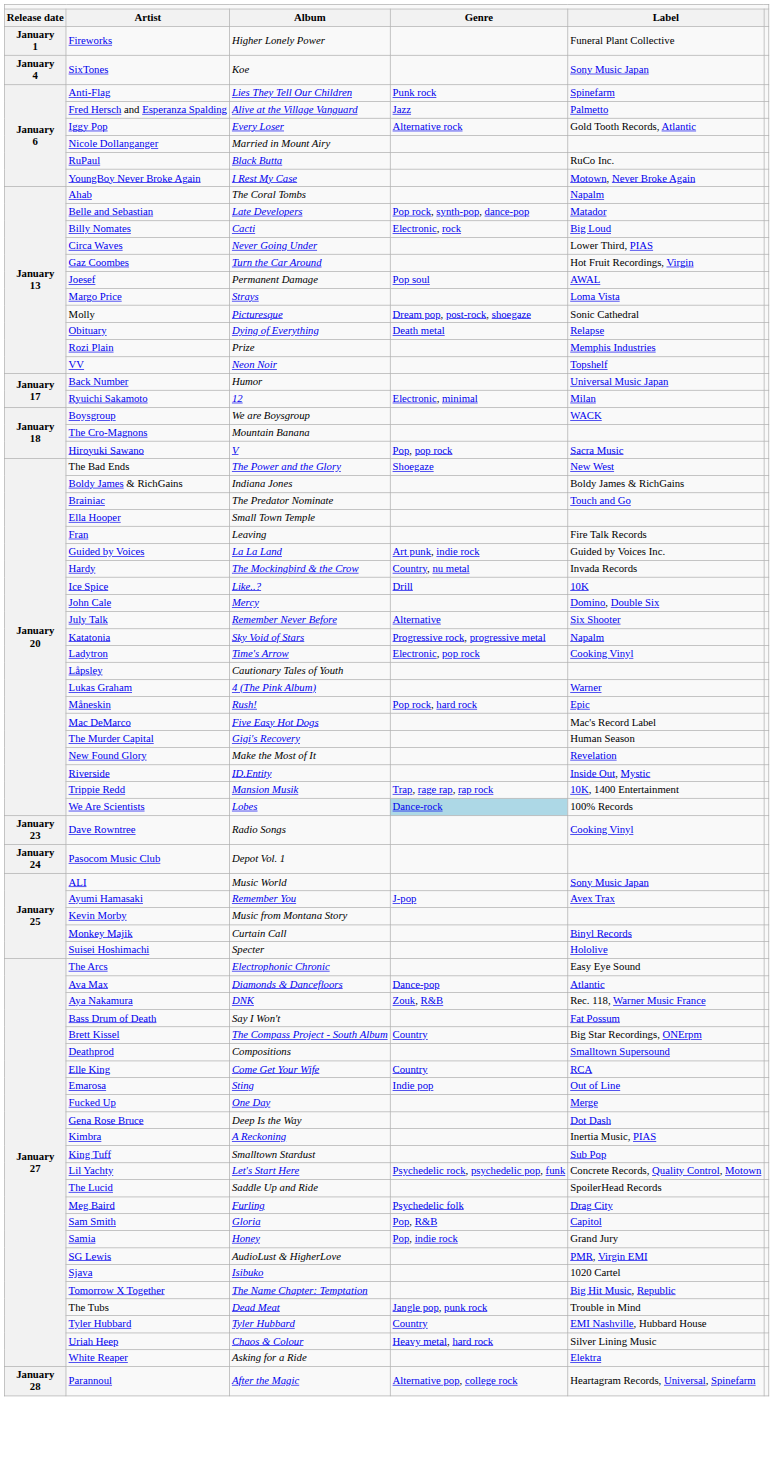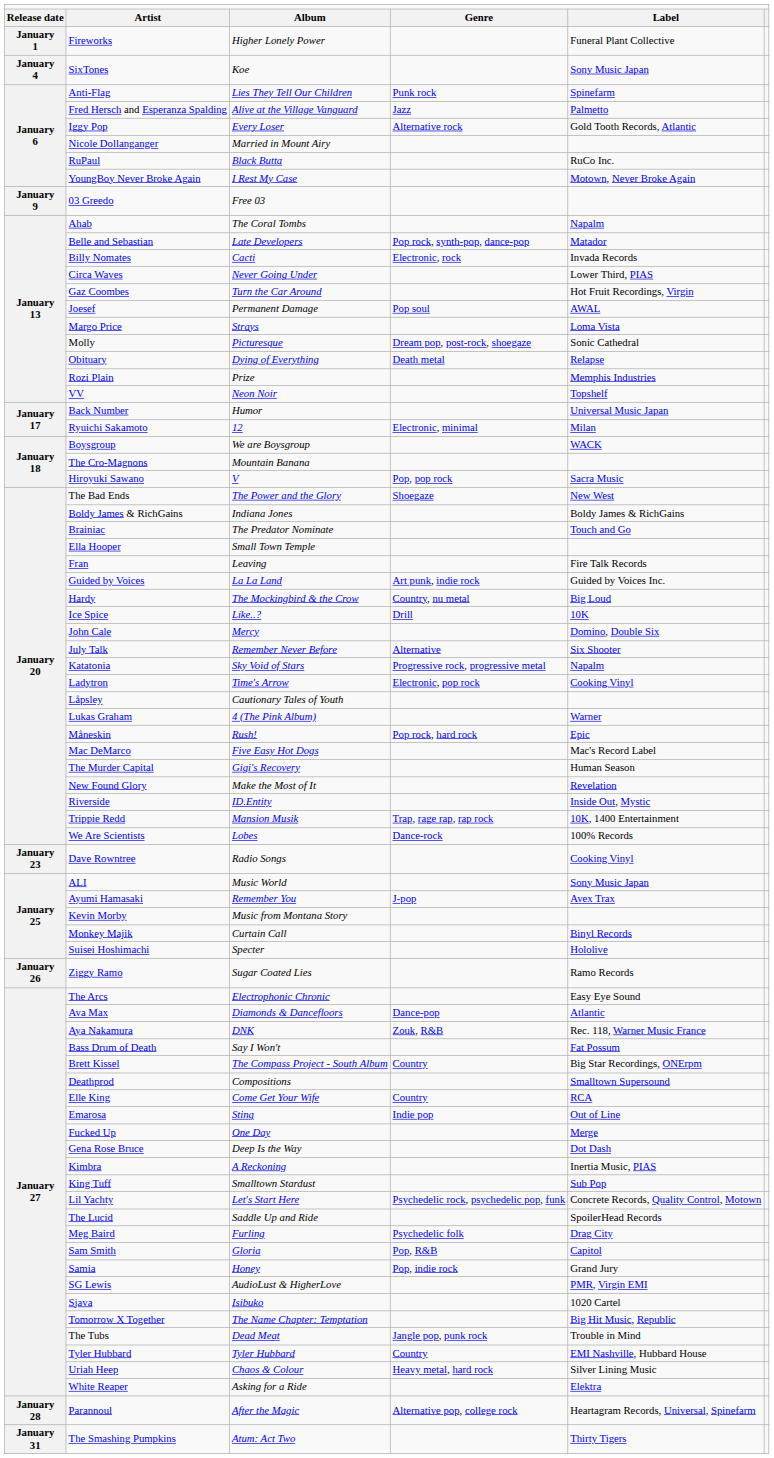 <table class="wikitable plainrowheaders">
 <tr>
 <td colspan="6" style="text-align:center;"></td>
 </tr>
 <tr>
 <th scope="col">Release date</th>
 <th scope="col">Artist</th>
 <th scope="col">Album</th>
 <th scope="col">Genre</th>
 <th scope="col">Label</th>
 <th scope="col"></th>
 </tr>
 <tr>
 <th scope="row" style="text-align:center;">January<br>1</th>
 <td><a href='#'>Fireworks</a></td>
 <td><em>Higher Lonely Power</em></td>
 <td></td>
 <td>Funeral Plant Collective</td>
 <td></td>
 </tr>
 <tr>
 <th scope="row" style="text-align:center;">January<br>4</th>
 <td><a href='#'>SixTones</a></td>
 <td><em>Koe</em></td>
 <td></td>
 <td><a href='#'>Sony Music Japan</a></td>
 <td></td>
 </tr>
 <tr>
 <th scope="row" rowspan="6" style="text-align:center;">January<br>6</th>
 <td><a href='#'>Anti-Flag</a></td>
 <td><em><a href='#'>Lies They Tell Our Children</a></em></td>
 <td><a href='#'>Punk rock</a></td>
 <td><a href='#'>Spinefarm</a></td>
 <td></td>
 </tr>
 <tr>
 <td><a href='#'>Fred Hersch</a> and <a href='#'>Esperanza Spalding</a></td>
 <td><em><a href='#'>Alive at the Village Vanguard</a></em></td>
 <td><a href='#'>Jazz</a></td>
 <td><a href='#'>Palmetto</a></td>
 <td></td>
 </tr>
 <tr>
 <td><a href='#'>Iggy Pop</a></td>
 <td><em><a href='#'>Every Loser</a></em></td>
 <td><a href='#'>Alternative rock</a></td>
 <td>Gold Tooth Records, <a href='#'>Atlantic</a></td>
 <td></td>
 </tr>
 <tr>
 <td><a href='#'>Nicole Dollanganger</a></td>
 <td><em>Married in Mount Airy</em></td>
 <td></td>
 <td></td>
 <td></td>
 </tr>
 <tr>
 <td><a href='#'>RuPaul</a></td>
 <td><em><a href='#'>Black Butta</a></em></td>
 <td></td>
 <td>RuCo Inc.</td>
 <td></td>
 </tr>
 <tr>
 <td><a href='#'>YoungBoy Never Broke Again</a></td>
 <td><em><a href='#'>I Rest My Case</a></em></td>
 <td></td>
 <td><a href='#'>Motown</a>, <a href='#'>Never Broke Again</a></td>
 <td></td>
 </tr>
 <tr>
+<th scope="row" style="text-align:center;">January<br>9</th>
+<td><a href='#'>03 Greedo</a></td>
+<td><em>Free 03</em></td>
+<td></td>
+<td></td>
+<td></td>
+</tr>
+<tr>
 <th scope="row" rowspan="11" style="text-align:center;">January<br>13</th>
 <td><a href='#'>Ahab</a></td>
 <td><em>The Coral Tombs</em></td>
 <td></td>
 <td><a href='#'>Napalm</a></td>
 <td></td>
 </tr>
 <tr>
 <td><a href='#'>Belle and Sebastian</a></td>
 <td><em><a href='#'>Late Developers</a></em></td>
 <td><a href='#'>Pop rock</a>, <a href='#'>synth-pop</a>, <a href='#'>dance-pop</a></td>
 <td><a href='#'>Matador</a></td>
 <td></td>
 </tr>
 <tr>
 <td><a href='#'>Billy Nomates</a></td>
 <td><em><a href='#'>Cacti</a></em></td>
 <td><a href='#'>Electronic</a>, <a href='#'>rock</a></td>
-<td><a href='#'>Big Loud</a></td>
+<td>Invada Records</td>
 <td></td>
 </tr>
 <tr>
 <td><a href='#'>Circa Waves</a></td>
 <td><em><a href='#'>Never Going Under</a></em></td>
 <td></td>
 <td>Lower Third, <a href='#'>PIAS</a></td>
 <td></td>
 </tr>
 <tr>
 <td><a href='#'>Gaz Coombes</a></td>
 <td><em><a href='#'>Turn the Car Around</a></em></td>
 <td></td>
 <td>Hot Fruit Recordings, <a href='#'>Virgin</a></td>
 <td></td>
 </tr>
 <tr>
 <td><a href='#'>Joesef</a></td>
 <td><em>Permanent Damage</em></td>
 <td><a href='#'>Pop soul</a></td>
 <td><a href='#'>AWAL</a></td>
 <td></td>
 </tr>
 <tr>
 <td><a href='#'>Margo Price</a></td>
 <td><em><a href='#'>Strays</a></em></td>
 <td></td>
 <td><a href='#'>Loma Vista</a></td>
 <td></td>
 </tr>
 <tr>
 <td>Molly</td>
 <td><em><a href='#'>Picturesque</a></em></td>
 <td><a href='#'>Dream pop</a>, <a href='#'>post-rock</a>, <a href='#'>shoegaze</a></td>
 <td>Sonic Cathedral</td>
 <td></td>
 </tr>
 <tr>
 <td><a href='#'>Obituary</a></td>
 <td><em><a href='#'>Dying of Everything</a></em></td>
 <td><a href='#'>Death metal</a></td>
 <td><a href='#'>Relapse</a></td>
 <td></td>
 </tr>
 <tr>
 <td><a href='#'>Rozi Plain</a></td>
 <td><em>Prize</em></td>
 <td></td>
 <td><a href='#'>Memphis Industries</a></td>
 <td></td>
 </tr>
 <tr>
 <td><a href='#'>VV</a></td>
 <td><em><a href='#'>Neon Noir</a></em></td>
 <td></td>
 <td><a href='#'>Topshelf</a></td>
 <td></td>
 </tr>
 <tr>
 <th scope="row" rowspan="2" style="text-align:center;">January<br>17</th>
 <td><a href='#'>Back Number</a></td>
 <td><em>Humor</em></td>
 <td></td>
 <td><a href='#'>Universal Music Japan</a></td>
 <td></td>
 </tr>
 <tr>
 <td><a href='#'>Ryuichi Sakamoto</a></td>
 <td><em><a href='#'>12</a></em></td>
 <td><a href='#'>Electronic</a>, <a href='#'>minimal</a></td>
 <td><a href='#'>Milan</a></td>
 <td></td>
 </tr>
 <tr>
 <th scope="row" rowspan="3" style="text-align:center;">January<br>18</th>
 <td><a href='#'>Boysgroup</a></td>
 <td><em>We are Boysgroup</em></td>
 <td></td>
 <td><a href='#'>WACK</a></td>
 <td></td>
 </tr>
 <tr>
 <td><a href='#'>The Cro-Magnons</a></td>
 <td><em>Mountain Banana</em></td>
 <td></td>
 <td></td>
 <td></td>
 </tr>
 <tr>
 <td><a href='#'>Hiroyuki Sawano</a></td>
 <td><em><a href='#'>V</a></em></td>
 <td><a href='#'>Pop</a>, <a href='#'>pop rock</a></td>
 <td><a href='#'>Sacra Music</a></td>
 <td></td>
 </tr>
 <tr>
 <th scope="row" rowspan="21" style="text-align:center;">January<br>20</th>
 <td>The Bad Ends</td>
 <td><em><a href='#'>The Power and the Glory</a></em></td>
 <td><a href='#'>Shoegaze</a></td>
 <td><a href='#'>New West</a></td>
 <td></td>
 </tr>
 <tr>
 <td><a href='#'>Boldy James</a> & RichGains</td>
 <td><em>Indiana Jones</em></td>
 <td></td>
 <td>Boldy James & RichGains</td>
 <td></td>
 </tr>
 <tr>
 <td><a href='#'>Brainiac</a></td>
 <td><em>The Predator Nominate</em></td>
 <td></td>
 <td><a href='#'>Touch and Go</a></td>
 <td></td>
 </tr>
 <tr>
 <td><a href='#'>Ella Hooper</a></td>
 <td><em>Small Town Temple</em></td>
 <td></td>
 <td></td>
 <td></td>
 </tr>
 <tr>
 <td><a href='#'>Fran</a></td>
 <td><em>Leaving</em></td>
 <td></td>
 <td>Fire Talk Records</td>
 <td></td>
 </tr>
 <tr>
 <td><a href='#'>Guided by Voices</a></td>
 <td><em><a href='#'>La La Land</a></em></td>
 <td><a href='#'>Art punk</a>, <a href='#'>indie rock</a></td>
 <td>Guided by Voices Inc.</td>
 <td></td>
 </tr>
 <tr>
 <td><a href='#'>Hardy</a></td>
 <td><em><a href='#'>The Mockingbird & the Crow</a></em></td>
 <td><a href='#'>Country</a>, <a href='#'>nu metal</a></td>
-<td>Invada Records</td>
+<td><a href='#'>Big Loud</a></td>
 <td></td>
 </tr>
 <tr>
 <td><a href='#'>Ice Spice</a></td>
 <td><em><a href='#'>Like..?</a></em></td>
 <td><a href='#'>Drill</a></td>
 <td><a href='#'>10K</a></td>
 <td></td>
 </tr>
 <tr>
 <td><a href='#'>John Cale</a></td>
 <td><em><a href='#'>Mercy</a></em></td>
 <td></td>
 <td><a href='#'>Domino</a>, <a href='#'>Double Six</a></td>
 <td></td>
 </tr>
 <tr>
 <td><a href='#'>July Talk</a></td>
 <td><em><a href='#'>Remember Never Before</a></em></td>
 <td><a href='#'>Alternative</a></td>
 <td><a href='#'>Six Shooter</a></td>
 <td></td>
 </tr>
 <tr>
 <td><a href='#'>Katatonia</a></td>
 <td><em><a href='#'>Sky Void of Stars</a></em></td>
 <td><a href='#'>Progressive rock</a>, <a href='#'>progressive metal</a></td>
 <td><a href='#'>Napalm</a></td>
 <td></td>
 </tr>
 <tr>
 <td><a href='#'>Ladytron</a></td>
 <td><em><a href='#'>Time's Arrow</a></em></td>
 <td><a href='#'>Electronic</a>, <a href='#'>pop rock</a></td>
 <td><a href='#'>Cooking Vinyl</a></td>
 <td></td>
 </tr>
 <tr>
 <td><a href='#'>Låpsley</a></td>
 <td><em>Cautionary Tales of Youth</em></td>
 <td></td>
 <td></td>
 <td></td>
 </tr>
 <tr>
 <td><a href='#'>Lukas Graham</a></td>
 <td><em><a href='#'>4 (The Pink Album)</a></em></td>
 <td></td>
 <td><a href='#'>Warner</a></td>
 <td></td>
 </tr>
 <tr>
 <td><a href='#'>Måneskin</a></td>
 <td><em><a href='#'>Rush!</a></em></td>
 <td><a href='#'>Pop rock</a>, <a href='#'>hard rock</a></td>
 <td><a href='#'>Epic</a></td>
 <td></td>
 </tr>
 <tr>
 <td><a href='#'>Mac DeMarco</a></td>
 <td><em><a href='#'>Five Easy Hot Dogs</a></em></td>
 <td></td>
 <td>Mac's Record Label</td>
 <td></td>
 </tr>
 <tr>
 <td><a href='#'>The Murder Capital</a></td>
 <td><em><a href='#'>Gigi's Recovery</a></em></td>
 <td></td>
 <td>Human Season</td>
 <td></td>
 </tr>
 <tr>
 <td><a href='#'>New Found Glory</a></td>
 <td><em>Make the Most of It</em></td>
 <td></td>
 <td><a href='#'>Revelation</a></td>
 <td></td>
 </tr>
 <tr>
 <td><a href='#'>Riverside</a></td>
 <td><em><a href='#'>ID.Entity</a></em></td>
 <td></td>
 <td><a href='#'>Inside Out</a>, <a href='#'>Mystic</a></td>
 <td></td>
 </tr>
 <tr>
 <td><a href='#'>Trippie Redd</a></td>
 <td><em><a href='#'>Mansion Musik</a></em></td>
 <td><a href='#'>Trap</a>, <a href='#'>rage rap</a>, <a href='#'>rap rock</a></td>
 <td><a href='#'>10K</a>, 1400 Entertainment</td>
 <td></td>
 </tr>
 <tr>
 <td><a href='#'>We Are Scientists</a></td>
 <td><em><a href='#'>Lobes</a></em></td>
-<td style="background: lightblue;"><a href='#'>Dance-rock</a></td>
+<td><a href='#'>Dance-rock</a></td>
 <td>100% Records</td>
 <td></td>
 </tr>
 <tr>
 <th scope="row" style="text-align:center;">January<br>23</th>
 <td><a href='#'>Dave Rowntree</a></td>
 <td><em>Radio Songs</em></td>
 <td></td>
 <td><a href='#'>Cooking Vinyl</a></td>
-<td></td>
-</tr>
-<tr>
-<th scope="row"  style="text-align:center;">January<br>24</th>
-<td><a href='#'>Pasocom Music Club</a></td>
-<td><em>Depot Vol. 1</em></td>
-<td></td>
-<td></td>
 <td></td>
 </tr>
 <tr>
 <th scope="row" rowspan="5" style="text-align:center;">January<br>25</th>
 <td><a href='#'>ALI</a></td>
 <td><em>Music World</em></td>
 <td></td>
 <td><a href='#'>Sony Music Japan</a></td>
 <td></td>
 </tr>
 <tr>
 <td><a href='#'>Ayumi Hamasaki</a></td>
 <td><em><a href='#'>Remember You</a></em></td>
 <td><a href='#'>J-pop</a></td>
 <td><a href='#'>Avex Trax</a></td>
 <td></td>
 </tr>
 <tr>
 <td><a href='#'>Kevin Morby</a></td>
 <td><em>Music from Montana Story</em></td>
 <td></td>
 <td></td>
 <td></td>
 </tr>
 <tr>
 <td><a href='#'>Monkey Majik</a></td>
 <td><em>Curtain Call</em></td>
 <td></td>
 <td><a href='#'>Binyl Records</a></td>
 <td></td>
 </tr>
 <tr>
 <td><a href='#'>Suisei Hoshimachi</a></td>
 <td><em>Specter</em></td>
 <td></td>
 <td><a href='#'>Hololive</a></td>
+<td></td>
+</tr>
+<tr>
+<th scope="row" style="text-align:center;">January<br>26</th>
+<td><a href='#'>Ziggy Ramo</a></td>
+<td><em>Sugar Coated Lies</em></td>
+<td></td>
+<td>Ramo Records</td>
 <td></td>
 </tr>
 <tr>
 <th scope="row" rowspan="24" style="text-align:center;">January<br>27</th>
 <td><a href='#'>The Arcs</a></td>
 <td><em><a href='#'>Electrophonic Chronic</a></em></td>
 <td></td>
 <td>Easy Eye Sound</td>
 <td></td>
 </tr>
 <tr>
 <td><a href='#'>Ava Max</a></td>
 <td><em><a href='#'>Diamonds & Dancefloors</a></em></td>
 <td><a href='#'>Dance-pop</a></td>
 <td><a href='#'>Atlantic</a></td>
 <td></td>
 </tr>
 <tr>
 <td><a href='#'>Aya Nakamura</a></td>
 <td><em><a href='#'>DNK</a></em></td>
 <td><a href='#'>Zouk</a>, <a href='#'>R&B</a></td>
 <td>Rec. 118, <a href='#'>Warner Music France</a></td>
 <td></td>
 </tr>
 <tr>
 <td><a href='#'>Bass Drum of Death</a></td>
 <td><em>Say I Won't</em></td>
 <td></td>
 <td><a href='#'>Fat Possum</a></td>
 <td></td>
 </tr>
 <tr>
 <td><a href='#'>Brett Kissel</a></td>
 <td><em><a href='#'>The Compass Project - South Album</a></em></td>
 <td><a href='#'>Country</a></td>
 <td>Big Star Recordings, <a href='#'>ONErpm</a></td>
 <td></td>
 </tr>
 <tr>
 <td><a href='#'>Deathprod</a></td>
 <td><em>Compositions</em></td>
 <td></td>
 <td><a href='#'>Smalltown Supersound</a></td>
 <td></td>
 </tr>
 <tr>
 <td><a href='#'>Elle King</a></td>
 <td><em><a href='#'>Come Get Your Wife</a></em></td>
 <td><a href='#'>Country</a></td>
 <td><a href='#'>RCA</a></td>
 <td></td>
 </tr>
 <tr>
 <td><a href='#'>Emarosa</a></td>
 <td><em><a href='#'>Sting</a></em></td>
 <td><a href='#'>Indie pop</a></td>
 <td><a href='#'>Out of Line</a></td>
 <td></td>
 </tr>
 <tr>
 <td><a href='#'>Fucked Up</a></td>
 <td><em><a href='#'>One Day</a></em></td>
 <td></td>
 <td><a href='#'>Merge</a></td>
 <td></td>
 </tr>
 <tr>
 <td><a href='#'>Gena Rose Bruce</a></td>
 <td><em>Deep Is the Way</em></td>
 <td></td>
 <td><a href='#'>Dot Dash</a></td>
 <td></td>
 </tr>
 <tr>
 <td><a href='#'>Kimbra</a></td>
 <td><em><a href='#'>A Reckoning</a></em></td>
 <td></td>
 <td>Inertia Music, <a href='#'>PIAS</a></td>
 <td></td>
 </tr>
 <tr>
 <td><a href='#'>King Tuff</a></td>
 <td><em>Smalltown Stardust</em></td>
 <td></td>
 <td><a href='#'>Sub Pop</a></td>
 <td></td>
 </tr>
 <tr>
 <td><a href='#'>Lil Yachty</a></td>
 <td><em><a href='#'>Let's Start Here</a></em></td>
 <td><a href='#'>Psychedelic rock</a>, <a href='#'>psychedelic pop</a>, <a href='#'>funk</a></td>
 <td>Concrete Records, <a href='#'>Quality Control</a>, <a href='#'>Motown</a></td>
 <td></td>
 </tr>
 <tr>
 <td><a href='#'>The Lucid</a></td>
 <td><em>Saddle Up and Ride</em></td>
 <td></td>
 <td>SpoilerHead Records</td>
 <td></td>
 </tr>
 <tr>
 <td><a href='#'>Meg Baird</a></td>
 <td><em><a href='#'>Furling</a></em></td>
 <td><a href='#'>Psychedelic folk</a></td>
 <td><a href='#'>Drag City</a></td>
 <td></td>
 </tr>
 <tr>
 <td><a href='#'>Sam Smith</a></td>
 <td><em><a href='#'>Gloria</a></em></td>
 <td><a href='#'>Pop</a>, <a href='#'>R&B</a></td>
 <td><a href='#'>Capitol</a></td>
 <td></td>
 </tr>
 <tr>
 <td><a href='#'>Samia</a></td>
 <td><em><a href='#'>Honey</a></em></td>
 <td><a href='#'>Pop</a>, <a href='#'>indie rock</a></td>
 <td>Grand Jury</td>
 <td></td>
 </tr>
 <tr>
 <td><a href='#'>SG Lewis</a></td>
 <td><em>AudioLust & HigherLove</em></td>
 <td></td>
 <td><a href='#'>PMR</a>, <a href='#'>Virgin EMI</a></td>
 <td></td>
 </tr>
 <tr>
 <td><a href='#'>Sjava</a></td>
 <td><em><a href='#'>Isibuko</a></em></td>
 <td></td>
 <td>1020 Cartel</td>
 <td></td>
 </tr>
 <tr>
 <td><a href='#'>Tomorrow X Together</a></td>
 <td><em><a href='#'>The Name Chapter: Temptation</a></em></td>
 <td></td>
 <td><a href='#'>Big Hit Music</a>, <a href='#'>Republic</a></td>
 <td></td>
 </tr>
 <tr>
 <td>The Tubs</td>
 <td><em><a href='#'>Dead Meat</a></em></td>
 <td><a href='#'>Jangle pop</a>, <a href='#'>punk rock</a></td>
 <td>Trouble in Mind</td>
 <td></td>
 </tr>
 <tr>
 <td><a href='#'>Tyler Hubbard</a></td>
 <td><em><a href='#'>Tyler Hubbard</a></em></td>
 <td><a href='#'>Country</a></td>
 <td><a href='#'>EMI Nashville</a>, Hubbard House</td>
 <td></td>
 </tr>
 <tr>
 <td><a href='#'>Uriah Heep</a></td>
 <td><em><a href='#'>Chaos & Colour</a></em></td>
 <td><a href='#'>Heavy metal</a>, <a href='#'>hard rock</a></td>
 <td>Silver Lining Music</td>
 <td></td>
 </tr>
 <tr>
 <td><a href='#'>White Reaper</a></td>
 <td><em>Asking for a Ride</em></td>
 <td></td>
 <td><a href='#'>Elektra</a></td>
 <td></td>
 </tr>
 <tr>
 <th scope="row" style="text-align:center;">January<br>28</th>
 <td><a href='#'>Parannoul</a></td>
 <td><em><a href='#'>After the Magic</a></em></td>
 <td><a href='#'>Alternative pop</a>, <a href='#'>college rock</a></td>
 <td>Heartagram Records, <a href='#'>Universal</a>, <a href='#'>Spinefarm</a></td>
 <td></td>
 </tr>
+<tr>
+<th scope="row" style="text-align:center;">January<br>31</th>
+<td><a href='#'>The Smashing Pumpkins</a></td>
+<td><em><a href='#'>Atum: Act Two</a></em></td>
+<td></td>
+<td><a href='#'>Thirty Tigers</a></td>
+<td></td>
+</tr>
 </table>
